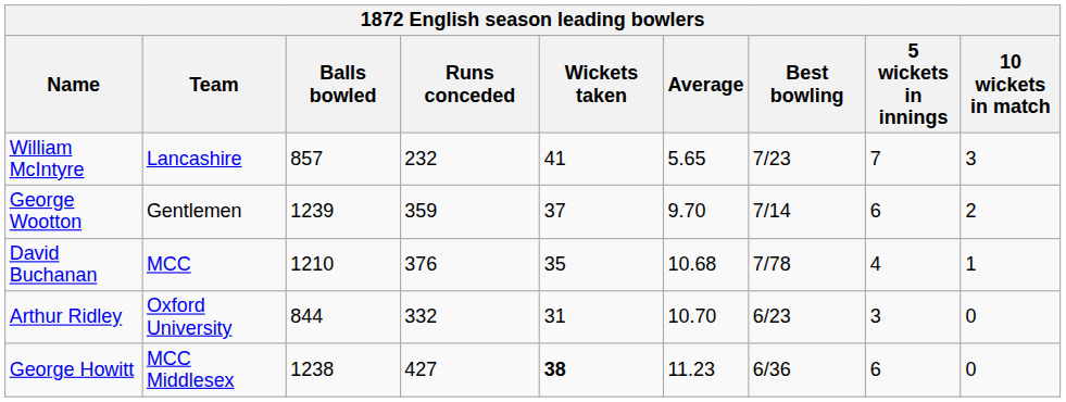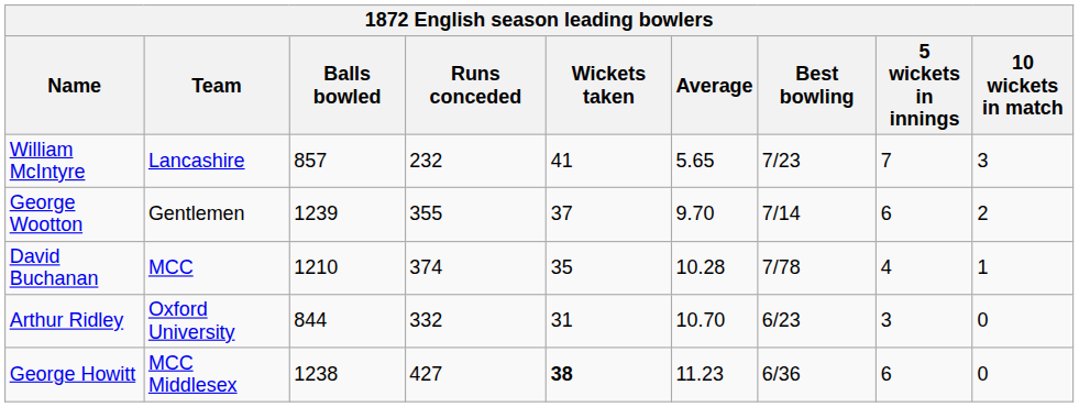 <table class="wikitable">
 <tr>
 <th bgcolor="#efefef" colspan="9">1872 English season leading bowlers</th>
 </tr>
 <tr bgcolor="#efefef">
 <th>Name</th>
 <th>Team</th>
 <th>Balls bowled</th>
 <th>Runs conceded</th>
 <th>Wickets taken</th>
 <th>Average</th>
 <th>Best bowling</th>
 <th>5 wickets<br>in innings</th>
 <th>10 wickets<br>in match</th>
 </tr>
 <tr>
 <td><a href='#'>William McIntyre</a></td>
 <td><a href='#'>Lancashire</a></td>
 <td>857</td>
 <td>232</td>
 <td>41</td>
 <td>5.65</td>
 <td>7/23</td>
 <td>7</td>
 <td>3</td>
 </tr>
 <tr>
 <td><a href='#'>George Wootton</a></td>
 <td>Gentlemen</td>
 <td>1239</td>
-<td>359</td>
+<td>355</td>
 <td>37</td>
 <td>9.70</td>
 <td>7/14</td>
 <td>6</td>
 <td>2</td>
 </tr>
 <tr>
 <td><a href='#'>David Buchanan</a></td>
 <td><a href='#'>MCC</a></td>
 <td>1210</td>
-<td>376</td>
+<td>374</td>
 <td>35</td>
-<td>10.68</td>
+<td>10.28</td>
 <td>7/78</td>
 <td>4</td>
 <td>1</td>
 </tr>
 <tr>
 <td><a href='#'>Arthur Ridley</a></td>
 <td><a href='#'>Oxford University</a></td>
 <td>844</td>
 <td>332</td>
 <td>31</td>
 <td>10.70</td>
 <td>6/23</td>
 <td>3</td>
 <td>0</td>
 </tr>
 <tr>
 <td><a href='#'>George Howitt</a></td>
 <td><a href='#'>MCC</a><br><a href='#'>Middlesex</a></td>
 <td>1238</td>
 <td>427</td>
 <td><strong>38</strong></td>
 <td>11.23</td>
 <td>6/36</td>
 <td>6</td>
 <td>0</td>
 </tr>
 </table>
